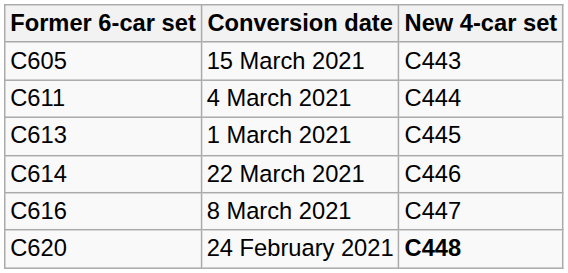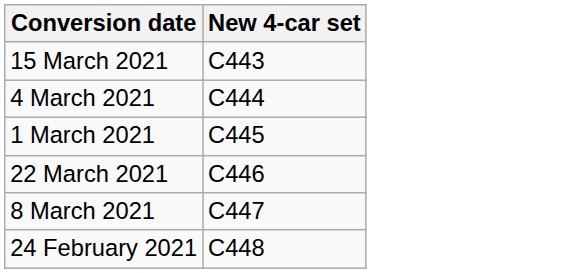 <table class="wikitable mw-collapsible mw-collapsed">
 <tr>
-<th>Former 6-car set</th>
 <th>Conversion date</th>
 <th>New 4-car set</th>
 </tr>
 <tr>
-<td>C605</td>
 <td>15 March 2021</td>
 <td>C443</td>
 </tr>
 <tr>
-<td>C611</td>
 <td>4 March 2021</td>
 <td>C444</td>
 </tr>
 <tr>
-<td>C613</td>
 <td>1 March 2021</td>
 <td>C445</td>
 </tr>
 <tr>
-<td>C614</td>
 <td>22 March 2021</td>
 <td>C446</td>
 </tr>
 <tr>
-<td>C616</td>
 <td>8 March 2021</td>
 <td>C447</td>
 </tr>
 <tr>
-<td>C620</td>
 <td>24 February 2021</td>
-<td><strong>C448</strong></td>
+<td>C448</td>
 </tr>
 </table>
